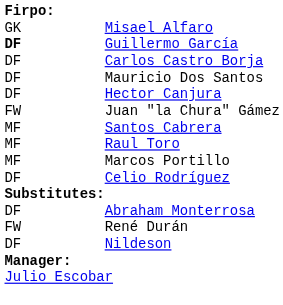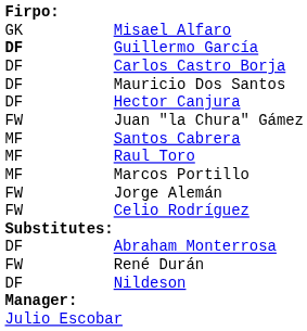 <table style="font-size: 90%" cellspacing="0" cellpadding="0" align=right>
 <tr>
 <td colspan="4"><strong>Firpo:</strong></td>
 </tr>
 <tr>
 <th width="25"></th>
 <th width="25"></th>
 </tr>
 <tr>
 <td>GK</td>
 <td></td>
 <td> <a href='#'>Misael Alfaro</a></td>
 </tr>
 <tr>
 <td><strong>DF</strong></td>
 <td></td>
 <td> <a href='#'>Guillermo García</a></td>
 </tr>
 <tr>
 <td>DF</td>
 <td></td>
 <td> <a href='#'>Carlos Castro Borja</a></td>
 </tr>
 <tr>
 <td>DF</td>
 <td></td>
 <td>  Mauricio Dos Santos</td>
 </tr>
 <tr>
 <td>DF</td>
 <td></td>
 <td> <a href='#'>Hector Canjura</a></td>
 </tr>
 <tr>
 <td>FW</td>
 <td></td>
 <td>  Juan "la Chura" Gámez</td>
 </tr>
 <tr>
 <td>MF</td>
 <td></td>
 <td> <a href='#'>Santos Cabrera</a></td>
 <td></td>
 <td></td>
 </tr>
 <tr>
 <td>MF</td>
 <td></td>
 <td> <a href='#'>Raul Toro</a></td>
 </tr>
 <tr>
 <td>MF</td>
 <td></td>
 <td>  Marcos Portillo</td>
 <td></td>
 <td></td>
 </tr>
 <tr>
-<td>DF</td>
+<td>FW</td>
+<td></td>
+<td> Jorge Alemán</td>
+<td></td>
+<td></td>
+</tr>
+<tr>
+<td>FW</td>
 <td></td>
 <td> <a href='#'>Celio Rodríguez</a></td>
 </tr>
 <tr>
 <td colspan=2><strong>Substitutes:</strong></td>
 </tr>
 <tr>
 <td>DF</td>
 <td></td>
 <td> <a href='#'>Abraham Monterrosa</a></td>
 <td></td>
 <td></td>
 </tr>
 <tr>
 <td>FW</td>
 <td></td>
 <td> René Durán</td>
 <td></td>
 <td></td>
 </tr>
 <tr>
 <td>DF</td>
 <td></td>
 <td> <a href='#'>Nildeson</a></td>
 <td></td>
 <td></td>
 </tr>
 <tr>
 <td colspan=3><strong>Manager:</strong></td>
 </tr>
 <tr>
 <td colspan=4> <a href='#'>Julio Escobar</a></td>
 </tr>
 </table>
